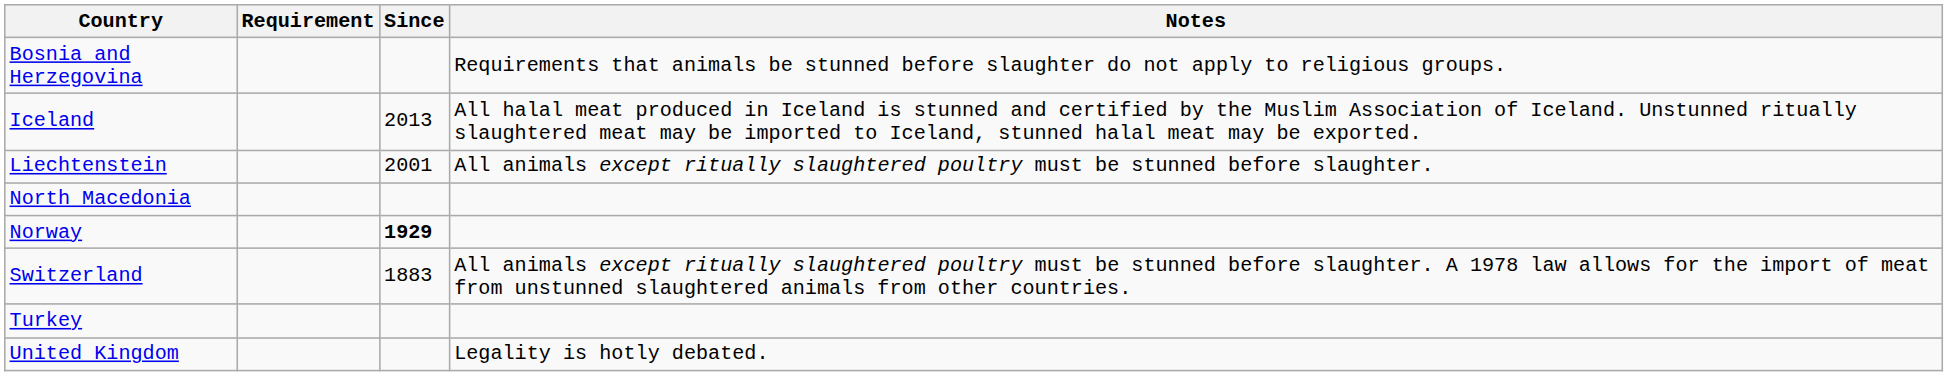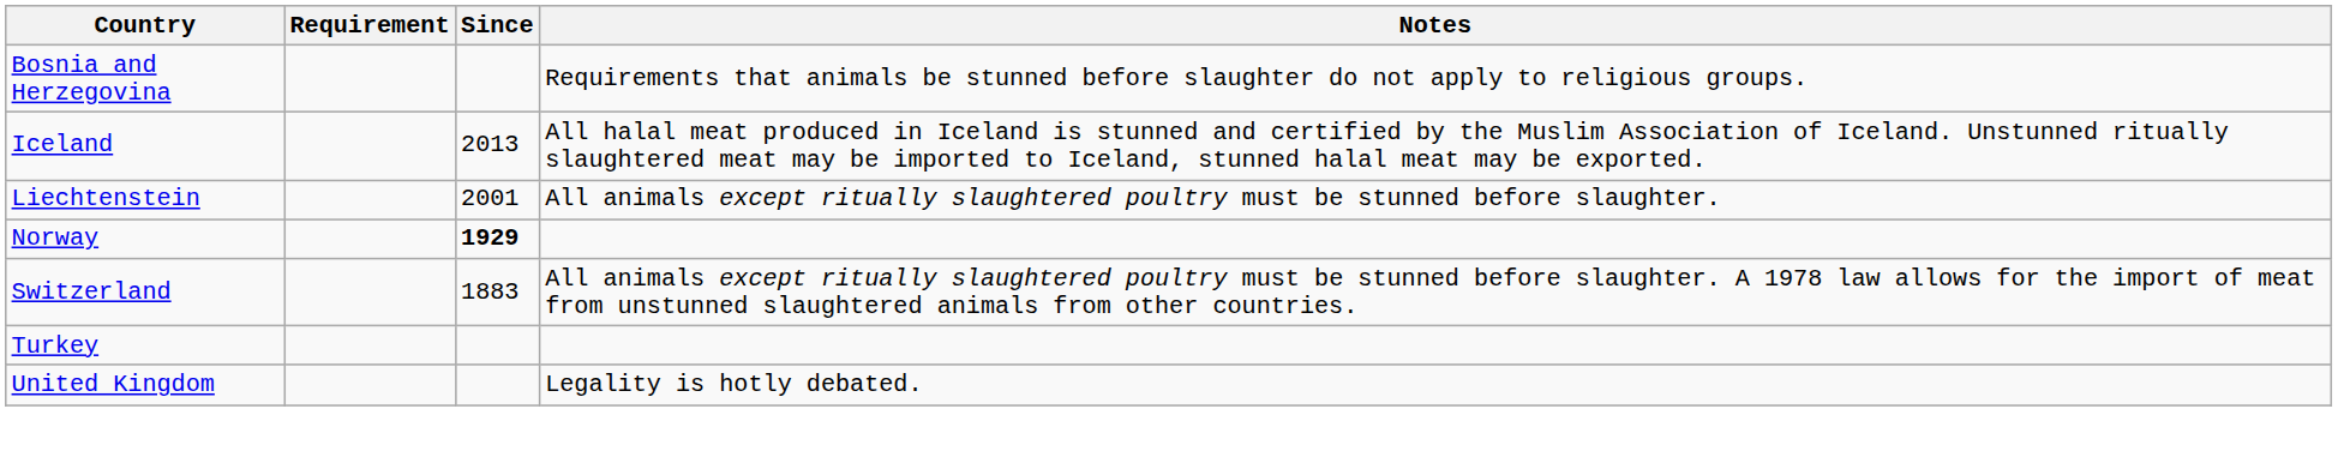 <table class="sortable wikitable">
 <tr>
 <th>Country</th>
 <th>Requirement</th>
 <th>Since</th>
 <th ! class="unsortable">Notes</th>
 </tr>
 <tr>
 <td><a href='#'>Bosnia and Herzegovina</a></td>
 <td></td>
 <td></td>
 <td>Requirements that animals be stunned before slaughter do not apply to religious groups.</td>
 </tr>
 <tr>
 <td><a href='#'>Iceland</a></td>
 <td></td>
 <td>2013</td>
 <td>All halal meat produced in Iceland is stunned and certified by the Muslim Association of Iceland. Unstunned ritually slaughtered meat may be imported to Iceland, stunned halal meat may be exported.</td>
 </tr>
 <tr>
 <td><a href='#'>Liechtenstein</a></td>
 <td></td>
 <td>2001</td>
 <td>All animals <em>except ritually slaughtered poultry</em> must be stunned before slaughter.</td>
 </tr>
 <tr>
-<td><a href='#'>North Macedonia</a></td>
-<td></td>
-<td></td>
-<td></td>
-</tr>
-<tr>
 <td><a href='#'>Norway</a></td>
 <td></td>
 <td><strong>1929</strong></td>
 <td></td>
 </tr>
 <tr>
 <td><a href='#'>Switzerland</a></td>
 <td></td>
 <td>1883</td>
 <td>All animals <em>except ritually slaughtered poultry</em> must be stunned before slaughter. A 1978 law allows for the import of meat from unstunned slaughtered animals from other countries.</td>
 </tr>
 <tr>
 <td><a href='#'>Turkey</a></td>
 <td></td>
 <td></td>
 <td></td>
 </tr>
 <tr>
 <td><a href='#'>United Kingdom</a></td>
 <td></td>
 <td></td>
 <td>Legality is hotly debated.</td>
 </tr>
 </table>
